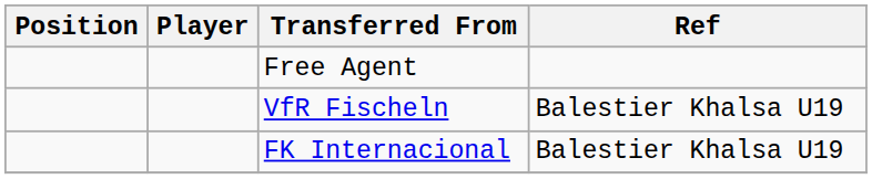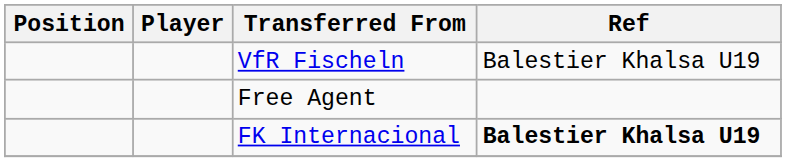 <table class="wikitable sortable" style="width:70%; text-align:center; font-size:100%; text-align:left;">
 <tr>
 <th><strong>Position</strong></th>
 <th><strong>Player</strong></th>
 <th><strong>Transferred From</strong></th>
 <th><strong>Ref</strong></th>
+</tr>
+<tr>
+<td></td>
+<td> </td>
+<td> <a href='#'>VfR Fischeln</a></td>
+<td>Balestier Khalsa U19</td>
 </tr>
 <tr>
 <td></td>
 <td></td>
 <td>Free Agent</td>
 <td></td>
 </tr>
 <tr>
 <td></td>
 <td> </td>
-<td> <a href='#'>VfR Fischeln</a></td>
-<td>Balestier Khalsa U19</td>
-</tr>
-<tr>
-<td></td>
-<td> </td>
 <td> <a href='#'>FK Internacional</a></td>
-<td>Balestier Khalsa U19</td>
+<td><strong>Balestier Khalsa U19</strong></td>
 </tr>
 <tr>
 </tr>
 </table>
